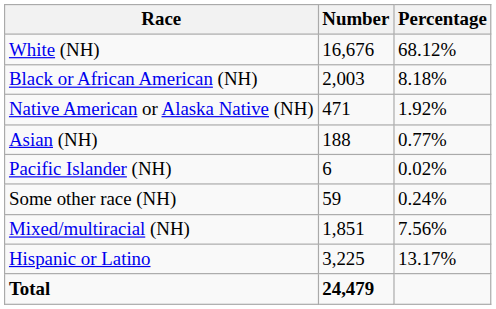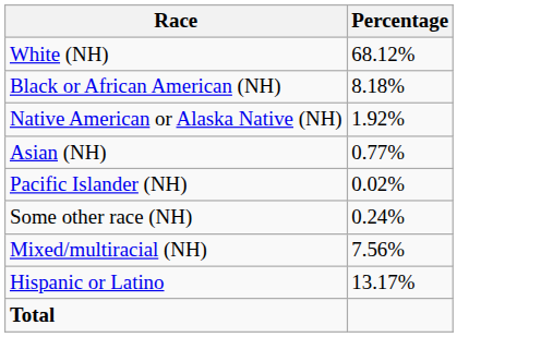 <table class="wikitable">
 <tr>
 <th>Race</th>
-<th>Number</th>
 <th>Percentage</th>
 </tr>
 <tr>
 <td><a href='#'>White</a> (NH)</td>
-<td>16,676</td>
 <td>68.12%</td>
 </tr>
 <tr>
 <td><a href='#'>Black or African American</a> (NH)</td>
-<td>2,003</td>
 <td>8.18%</td>
 </tr>
 <tr>
 <td><a href='#'>Native American</a> or <a href='#'>Alaska Native</a> (NH)</td>
-<td>471</td>
 <td>1.92%</td>
 </tr>
 <tr>
 <td><a href='#'>Asian</a> (NH)</td>
-<td>188</td>
 <td>0.77%</td>
 </tr>
 <tr>
 <td><a href='#'>Pacific Islander</a> (NH)</td>
-<td>6</td>
 <td>0.02%</td>
 </tr>
 <tr>
 <td>Some other race (NH)</td>
-<td>59</td>
 <td>0.24%</td>
 </tr>
 <tr>
 <td><a href='#'>Mixed/multiracial</a> (NH)</td>
-<td>1,851</td>
 <td>7.56%</td>
 </tr>
 <tr>
 <td><a href='#'>Hispanic or Latino</a></td>
-<td>3,225</td>
 <td>13.17%</td>
 </tr>
 <tr>
 <td><strong>Total</strong></td>
-<td><strong>24,479</strong></td>
 <td></td>
 </tr>
 </table>
